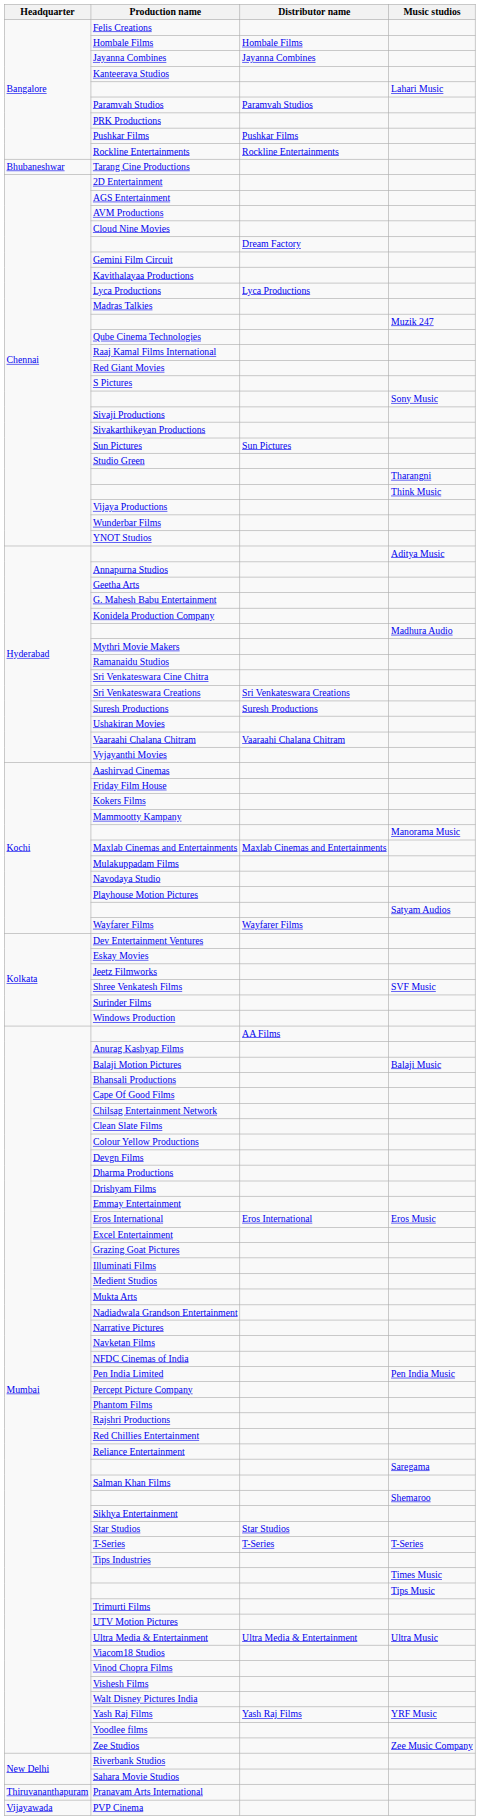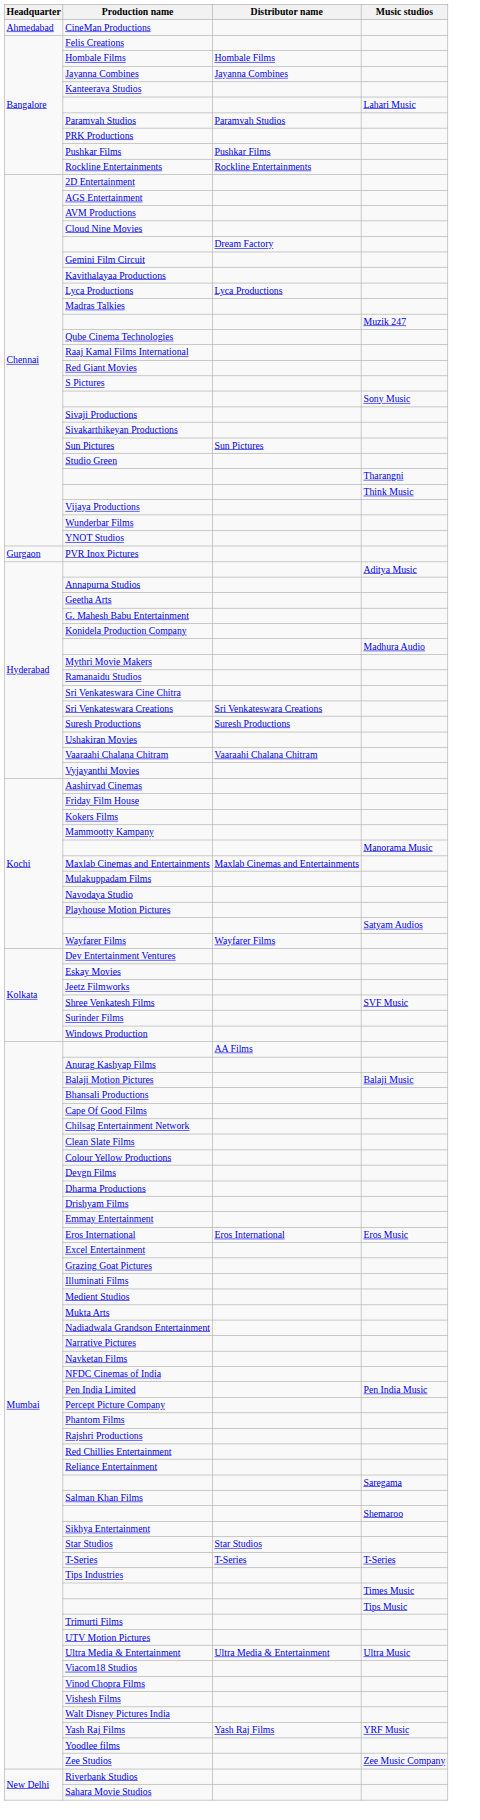 <table class="wikitable sortable">
 <tr>
 <th>Headquarter</th>
 <th>Production name</th>
 <th>Distributor name</th>
 <th>Music studios</th>
+</tr>
+<tr>
+<td><a href='#'>Ahmedabad</a></td>
+<td><a href='#'>CineMan Productions</a></td>
+<td></td>
+<td></td>
 </tr>
 <tr>
 <td rowspan="9"><a href='#'>Bangalore</a></td>
 <td><a href='#'>Felis Creations</a></td>
 <td></td>
 <td></td>
 </tr>
 <tr>
 <td><a href='#'>Hombale Films</a></td>
 <td><a href='#'>Hombale Films</a></td>
 <td></td>
 </tr>
 <tr>
 <td><a href='#'>Jayanna Combines</a></td>
 <td><a href='#'>Jayanna Combines</a></td>
 <td></td>
 </tr>
 <tr>
 <td><a href='#'>Kanteerava Studios</a></td>
 <td></td>
 <td></td>
 </tr>
 <tr>
 <td></td>
 <td></td>
 <td><a href='#'>Lahari Music</a></td>
 </tr>
 <tr>
 <td><a href='#'>Paramvah Studios</a></td>
 <td><a href='#'>Paramvah Studios</a></td>
 <td></td>
 </tr>
 <tr>
 <td><a href='#'>PRK Productions</a></td>
 <td></td>
 <td></td>
 </tr>
 <tr>
 <td><a href='#'>Pushkar Films</a></td>
 <td><a href='#'>Pushkar Films</a></td>
 <td></td>
 </tr>
 <tr>
 <td><a href='#'>Rockline Entertainments</a></td>
 <td><a href='#'>Rockline Entertainments</a></td>
-<td></td>
-</tr>
-<tr>
-<td><a href='#'>Bhubaneshwar</a></td>
-<td><a href='#'>Tarang Cine Productions</a></td>
-<td></td>
 <td></td>
 </tr>
 <tr>
 <td rowspan="24"><a href='#'>Chennai</a></td>
 <td><a href='#'>2D Entertainment</a></td>
 <td></td>
 <td></td>
 </tr>
 <tr>
 <td><a href='#'>AGS Entertainment</a></td>
 <td></td>
 <td></td>
 </tr>
 <tr>
 <td><a href='#'>AVM Productions</a></td>
 <td></td>
 <td></td>
 </tr>
 <tr>
 <td><a href='#'>Cloud Nine Movies</a></td>
 <td></td>
 <td></td>
 </tr>
 <tr>
 <td></td>
 <td><a href='#'>Dream Factory</a></td>
 <td></td>
 </tr>
 <tr>
 <td><a href='#'>Gemini Film Circuit</a></td>
 <td></td>
 <td></td>
 </tr>
 <tr>
 <td><a href='#'>Kavithalayaa Productions</a></td>
 <td></td>
 <td></td>
 </tr>
 <tr>
 <td><a href='#'>Lyca Productions</a></td>
 <td><a href='#'>Lyca Productions</a></td>
 <td></td>
 </tr>
 <tr>
 <td><a href='#'>Madras Talkies</a></td>
 <td></td>
 <td></td>
 </tr>
 <tr>
 <td></td>
 <td></td>
 <td><a href='#'>Muzik 247</a></td>
 </tr>
 <tr>
 <td><a href='#'>Qube Cinema Technologies</a></td>
 <td></td>
 <td></td>
 </tr>
 <tr>
 <td><a href='#'>Raaj Kamal Films International</a></td>
 <td></td>
 <td></td>
 </tr>
 <tr>
 <td><a href='#'>Red Giant Movies</a></td>
 <td></td>
 <td></td>
 </tr>
 <tr>
 <td><a href='#'>S Pictures</a></td>
 <td></td>
 <td></td>
 </tr>
 <tr>
 <td></td>
 <td></td>
 <td><a href='#'>Sony Music</a></td>
 </tr>
 <tr>
 <td><a href='#'>Sivaji Productions</a></td>
 <td></td>
 <td></td>
 </tr>
 <tr>
 <td><a href='#'>Sivakarthikeyan Productions</a></td>
 <td></td>
 <td></td>
 </tr>
 <tr>
 <td><a href='#'>Sun Pictures</a></td>
 <td><a href='#'>Sun Pictures</a></td>
 <td></td>
 </tr>
 <tr>
 <td><a href='#'>Studio Green</a></td>
 <td></td>
 <td></td>
 </tr>
 <tr>
 <td></td>
 <td></td>
 <td><a href='#'>Tharangni</a></td>
 </tr>
 <tr>
 <td></td>
 <td></td>
 <td><a href='#'>Think Music</a></td>
 </tr>
 <tr>
 <td><a href='#'>Vijaya Productions</a></td>
 <td></td>
 <td></td>
 </tr>
 <tr>
 <td><a href='#'>Wunderbar Films</a></td>
 <td></td>
 <td></td>
 </tr>
 <tr>
 <td><a href='#'>YNOT Studios</a></td>
+<td></td>
+<td></td>
+</tr>
+<tr>
+<td><a href='#'>Gurgaon</a></td>
+<td><a href='#'>PVR Inox Pictures</a></td>
 <td></td>
 <td></td>
 </tr>
 <tr>
 <td rowspan="14"><a href='#'>Hyderabad</a></td>
 <td></td>
 <td></td>
 <td><a href='#'>Aditya Music</a></td>
 </tr>
 <tr>
 <td><a href='#'>Annapurna Studios</a></td>
 <td></td>
 <td></td>
 </tr>
 <tr>
 <td><a href='#'>Geetha Arts</a></td>
 <td></td>
 <td></td>
 </tr>
 <tr>
 <td><a href='#'>G. Mahesh Babu Entertainment</a></td>
 <td></td>
 <td></td>
 </tr>
 <tr>
 <td><a href='#'>Konidela Production Company</a></td>
 <td></td>
 <td></td>
 </tr>
 <tr>
 <td></td>
 <td></td>
 <td><a href='#'>Madhura Audio</a></td>
 </tr>
 <tr>
 <td><a href='#'>Mythri Movie Makers</a></td>
 <td></td>
 <td></td>
 </tr>
 <tr>
 <td><a href='#'>Ramanaidu Studios</a></td>
 <td></td>
 <td></td>
 </tr>
 <tr>
 <td><a href='#'>Sri Venkateswara Cine Chitra</a></td>
 <td></td>
 <td></td>
 </tr>
 <tr>
 <td><a href='#'>Sri Venkateswara Creations</a></td>
 <td><a href='#'>Sri Venkateswara Creations</a></td>
 <td></td>
 </tr>
 <tr>
 <td><a href='#'>Suresh Productions</a></td>
 <td><a href='#'>Suresh Productions</a></td>
 <td></td>
 </tr>
 <tr>
 <td><a href='#'>Ushakiran Movies</a></td>
 <td></td>
 <td></td>
 </tr>
 <tr>
 <td><a href='#'>Vaaraahi Chalana Chitram</a></td>
 <td><a href='#'>Vaaraahi Chalana Chitram</a></td>
 <td></td>
 </tr>
 <tr>
 <td><a href='#'>Vyjayanthi Movies</a></td>
 <td></td>
 <td></td>
 </tr>
 <tr>
 <td rowspan="11"><a href='#'>Kochi</a></td>
 <td><a href='#'>Aashirvad Cinemas</a></td>
 <td></td>
 <td></td>
 </tr>
 <tr>
 <td><a href='#'>Friday Film House</a></td>
 <td></td>
 <td></td>
 </tr>
 <tr>
 <td><a href='#'>Kokers Films</a></td>
 <td></td>
 <td></td>
 </tr>
 <tr>
 <td><a href='#'>Mammootty Kampany</a></td>
 <td></td>
 <td></td>
 </tr>
 <tr>
 <td></td>
 <td></td>
 <td><a href='#'>Manorama Music</a></td>
 </tr>
 <tr>
 <td><a href='#'>Maxlab Cinemas and Entertainments</a></td>
 <td><a href='#'>Maxlab Cinemas and Entertainments</a></td>
 <td></td>
 </tr>
 <tr>
 <td><a href='#'>Mulakuppadam Films</a></td>
 <td></td>
 <td></td>
 </tr>
 <tr>
 <td><a href='#'>Navodaya Studio</a></td>
 <td></td>
 <td></td>
 </tr>
 <tr>
 <td><a href='#'>Playhouse Motion Pictures</a></td>
 <td></td>
 <td></td>
 </tr>
 <tr>
 <td></td>
 <td></td>
 <td><a href='#'>Satyam Audios</a></td>
 </tr>
 <tr>
 <td><a href='#'>Wayfarer Films</a></td>
 <td><a href='#'>Wayfarer Films</a></td>
 <td></td>
 </tr>
 <tr>
 <td rowspan="6"><a href='#'>Kolkata</a></td>
 <td><a href='#'>Dev Entertainment Ventures</a></td>
 <td></td>
 <td></td>
 </tr>
 <tr>
 <td><a href='#'>Eskay Movies</a></td>
 <td></td>
 <td></td>
 </tr>
 <tr>
 <td><a href='#'>Jeetz Filmworks</a></td>
 <td></td>
 <td></td>
 </tr>
 <tr>
 <td><a href='#'>Shree Venkatesh Films</a></td>
 <td></td>
 <td><a href='#'>SVF Music</a></td>
 </tr>
 <tr>
 <td><a href='#'>Surinder Films</a></td>
 <td></td>
 <td></td>
 </tr>
 <tr>
 <td><a href='#'>Windows Production</a></td>
 <td></td>
 <td></td>
 </tr>
 <tr>
 <td rowspan="47"><a href='#'>Mumbai</a></td>
 <td></td>
 <td><a href='#'>AA Films</a></td>
 <td></td>
 </tr>
 <tr>
 <td><a href='#'>Anurag Kashyap Films</a></td>
 <td></td>
 <td></td>
 </tr>
 <tr>
 <td><a href='#'>Balaji Motion Pictures</a></td>
 <td></td>
 <td><a href='#'>Balaji Music</a></td>
 </tr>
 <tr>
 <td><a href='#'>Bhansali Productions</a></td>
 <td></td>
 <td></td>
 </tr>
 <tr>
 <td><a href='#'>Cape Of Good Films</a></td>
 <td></td>
 <td></td>
 </tr>
 <tr>
 <td><a href='#'>Chilsag Entertainment Network</a></td>
 <td></td>
 <td></td>
 </tr>
 <tr>
 <td><a href='#'>Clean Slate Films</a></td>
 <td></td>
 <td></td>
 </tr>
 <tr>
 <td><a href='#'>Colour Yellow Productions</a></td>
 <td></td>
 <td></td>
 </tr>
 <tr>
 <td><a href='#'>Devgn Films</a></td>
 <td></td>
 <td></td>
 </tr>
 <tr>
 <td><a href='#'>Dharma Productions</a></td>
 <td></td>
 <td></td>
 </tr>
 <tr>
 <td><a href='#'>Drishyam Films</a></td>
 <td></td>
 <td></td>
 </tr>
 <tr>
 <td><a href='#'>Emmay Entertainment</a></td>
 <td></td>
 <td></td>
 </tr>
 <tr>
 <td><a href='#'>Eros International</a></td>
 <td><a href='#'>Eros International</a></td>
 <td><a href='#'>Eros Music</a></td>
 </tr>
 <tr>
 <td><a href='#'>Excel Entertainment</a></td>
 <td></td>
 <td></td>
 </tr>
 <tr>
 <td><a href='#'>Grazing Goat Pictures</a></td>
 <td></td>
 <td></td>
 </tr>
 <tr>
 <td><a href='#'>Illuminati Films</a></td>
 <td></td>
 <td></td>
 </tr>
 <tr>
 <td><a href='#'>Medient Studios</a></td>
 <td></td>
 <td></td>
 </tr>
 <tr>
 <td><a href='#'>Mukta Arts</a></td>
 <td></td>
 <td></td>
 </tr>
 <tr>
 <td><a href='#'>Nadiadwala Grandson Entertainment</a></td>
 <td></td>
 <td></td>
 </tr>
 <tr>
 <td><a href='#'>Narrative Pictures</a></td>
 <td></td>
 <td></td>
 </tr>
 <tr>
 <td><a href='#'>Navketan Films</a></td>
 <td></td>
 <td></td>
 </tr>
 <tr>
 <td><a href='#'>NFDC Cinemas of India</a></td>
 <td></td>
 <td></td>
 </tr>
 <tr>
 <td><a href='#'>Pen India Limited</a></td>
 <td></td>
 <td><a href='#'>Pen India Music</a></td>
 </tr>
 <tr>
 <td><a href='#'>Percept Picture Company</a></td>
 <td></td>
 <td></td>
 </tr>
 <tr>
 <td><a href='#'>Phantom Films</a></td>
 <td></td>
 <td></td>
 </tr>
 <tr>
 <td><a href='#'>Rajshri Productions</a></td>
 <td></td>
 <td></td>
 </tr>
 <tr>
 <td><a href='#'>Red Chillies Entertainment</a></td>
 <td></td>
 <td></td>
 </tr>
 <tr>
 <td><a href='#'>Reliance Entertainment</a></td>
 <td></td>
 <td></td>
 </tr>
 <tr>
 <td></td>
 <td></td>
 <td><a href='#'>Saregama</a></td>
 </tr>
 <tr>
 <td><a href='#'>Salman Khan Films</a></td>
 <td></td>
 <td></td>
 </tr>
 <tr>
 <td></td>
 <td></td>
 <td><a href='#'>Shemaroo</a></td>
 </tr>
 <tr>
 <td><a href='#'>Sikhya Entertainment</a></td>
 <td></td>
 <td></td>
 </tr>
 <tr>
 <td><a href='#'>Star Studios</a></td>
 <td><a href='#'>Star Studios</a></td>
 <td></td>
 </tr>
 <tr>
 <td><a href='#'>T-Series</a></td>
 <td><a href='#'>T-Series</a></td>
 <td><a href='#'>T-Series</a></td>
 </tr>
 <tr>
 <td><a href='#'>Tips Industries</a></td>
 <td></td>
 <td></td>
 </tr>
 <tr>
 <td></td>
 <td></td>
 <td><a href='#'>Times Music</a></td>
 </tr>
 <tr>
 <td></td>
 <td></td>
 <td><a href='#'>Tips Music</a></td>
 </tr>
 <tr>
 <td><a href='#'>Trimurti Films</a></td>
 <td></td>
 <td></td>
 </tr>
 <tr>
 <td><a href='#'>UTV Motion Pictures</a></td>
 <td></td>
 <td></td>
 </tr>
 <tr>
 <td><a href='#'>Ultra Media & Entertainment</a></td>
 <td><a href='#'>Ultra Media & Entertainment</a></td>
 <td><a href='#'>Ultra Music</a></td>
 </tr>
 <tr>
 <td><a href='#'>Viacom18 Studios</a></td>
 <td></td>
 <td></td>
 </tr>
 <tr>
 <td><a href='#'>Vinod Chopra Films</a></td>
 <td></td>
 <td></td>
 </tr>
 <tr>
 <td><a href='#'>Vishesh Films</a></td>
 <td></td>
 <td></td>
 </tr>
 <tr>
 <td><a href='#'>Walt Disney Pictures India</a></td>
 <td></td>
 <td></td>
 </tr>
 <tr>
 <td><a href='#'>Yash Raj Films</a></td>
 <td><a href='#'>Yash Raj Films</a></td>
 <td><a href='#'>YRF Music</a></td>
 </tr>
 <tr>
 <td><a href='#'>Yoodlee films</a></td>
 <td></td>
 <td></td>
 </tr>
 <tr>
 <td><a href='#'>Zee Studios</a></td>
 <td></td>
 <td><a href='#'>Zee Music Company</a></td>
 </tr>
 <tr>
 <td rowspan="2"><a href='#'>New Delhi</a></td>
 <td><a href='#'>Riverbank Studios</a></td>
 <td></td>
 <td></td>
 </tr>
 <tr>
 <td><a href='#'>Sahara Movie Studios</a></td>
 <td></td>
 <td></td>
 </tr>
-<tr>
-<td><a href='#'>Thiruvananthapuram</a></td>
-<td><a href='#'>Pranavam Arts International</a></td>
-<td></td>
-<td></td>
-</tr>
-<tr>
-<td><a href='#'>Vijayawada</a></td>
-<td><a href='#'>PVP Cinema</a></td>
-<td></td>
-<td></td>
-</tr>
 </table>
